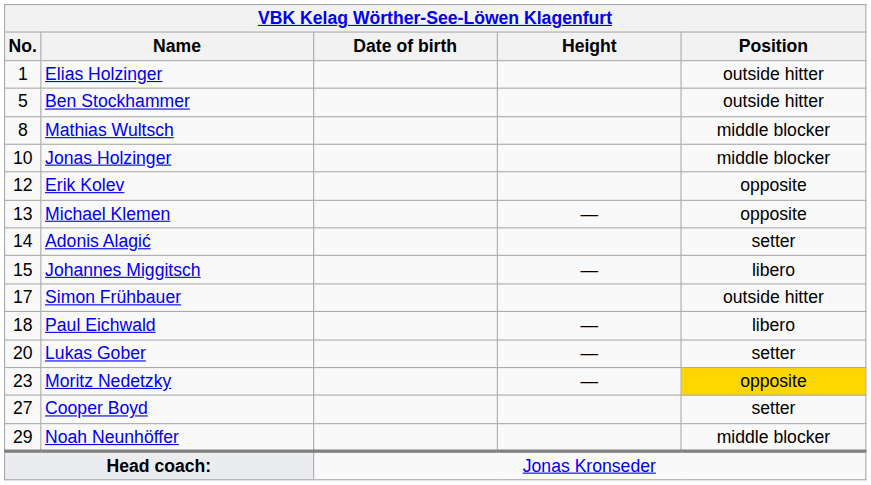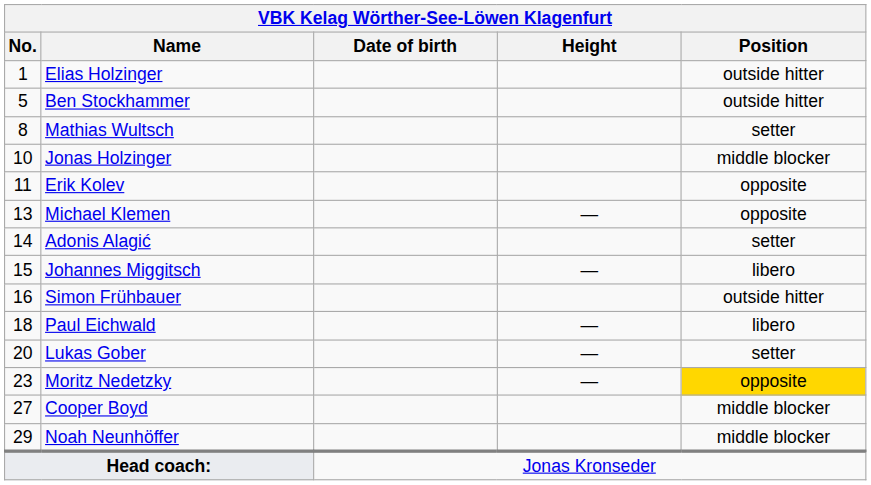 <table class="wikitable collapsible collapsed" style="font-size:100%; text-align:center">
 <tr>
 <th colspan=6 style="width:30em"><a href='#'>VBK Kelag Wörther-See-Löwen Klagenfurt</a></th>
 </tr>
 <tr>
 <th>No.</th>
 <th style="width:15em">Name</th>
 <th style="width:10em">Date of birth</th>
 <th style="width:10em">Height</th>
 <th style="width:10em">Position</th>
 </tr>
 <tr>
 <td>1</td>
 <td align=left> <a href='#'>Elias Holzinger</a></td>
 <td align=right></td>
 <td></td>
 <td>outside hitter</td>
 </tr>
 <tr>
 <td>5</td>
 <td align=left> <a href='#'>Ben Stockhammer</a></td>
 <td align=right></td>
 <td></td>
 <td>outside hitter</td>
 </tr>
 <tr>
 <td>8</td>
 <td align=left> <a href='#'>Mathias Wultsch</a></td>
 <td align=right></td>
 <td></td>
-<td>middle blocker</td>
+<td>setter</td>
 </tr>
 <tr>
 <td>10</td>
 <td align=left> <a href='#'>Jonas Holzinger</a></td>
 <td align=right></td>
 <td></td>
 <td>middle blocker</td>
 </tr>
 <tr>
-<td>12</td>
+<td>11</td>
 <td align=left> <a href='#'>Erik Kolev</a></td>
 <td align=right></td>
 <td></td>
 <td>opposite</td>
 </tr>
 <tr>
 <td>13</td>
 <td align=left> <a href='#'>Michael Klemen</a></td>
 <td align=right></td>
 <td>—</td>
 <td>opposite</td>
 </tr>
 <tr>
 <td>14</td>
 <td align=left> <a href='#'>Adonis Alagić</a></td>
 <td align=right></td>
 <td></td>
 <td>setter</td>
 </tr>
 <tr>
 <td>15</td>
 <td align=left> <a href='#'>Johannes Miggitsch</a></td>
 <td align=right></td>
 <td>—</td>
 <td>libero</td>
 </tr>
 <tr>
-<td>17</td>
+<td>16</td>
 <td align=left> <a href='#'>Simon Frühbauer</a></td>
 <td align=right></td>
 <td></td>
 <td>outside hitter</td>
 </tr>
 <tr>
 <td>18</td>
 <td align=left> <a href='#'>Paul Eichwald</a></td>
 <td align=right></td>
 <td>—</td>
 <td>libero</td>
 </tr>
 <tr>
 <td>20</td>
 <td align=left> <a href='#'>Lukas Gober</a></td>
 <td align=right></td>
 <td>—</td>
 <td>setter</td>
 </tr>
 <tr>
 <td>23</td>
 <td align=left> <a href='#'>Moritz Nedetzky</a></td>
 <td align=right></td>
 <td>—</td>
 <td style="background: gold;">opposite</td>
 </tr>
 <tr>
 <td>27</td>
 <td align=left> <a href='#'>Cooper Boyd</a></td>
 <td align=right></td>
 <td></td>
-<td>setter</td>
+<td>middle blocker</td>
 </tr>
 <tr>
 <td>29</td>
 <td align=left> <a href='#'>Noah Neunhöffer</a></td>
 <td align=right></td>
 <td></td>
 <td>middle blocker</td>
 </tr>
 <tr>
 </tr>
 <tr style="border-top: 3px solid grey">
 <td colspan=2 style="background:#EAECF0"><strong>Head coach:</strong></td>
 <td colspan=4> <a href='#'>Jonas Kronseder</a></td>
 </tr>
 </table>
